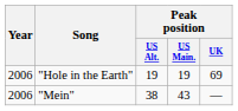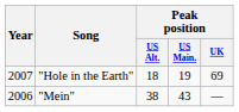 <table class="wikitable">
 <tr>
 <th rowspan="2">Year</th>
 <th rowspan="2">Song</th>
 <th colspan="3">Peak<br>position</th>
 </tr>
 <tr>
 <th style="width:3em;font-size:75%"><a href='#'>US Alt.</a><br></th>
 <th style="width:3em;font-size:75%"><a href='#'>US Main.</a></th>
 <th style="width:3em;font-size:75%"><a href='#'>UK</a><br></th>
 </tr>
 <tr>
-<td>2006</td>
+<td>2007</td>
 <td>"Hole in the Earth"</td>
-<td style="text-align:center;">19</td>
+<td style="text-align:center;">18</td>
 <td style="text-align:center;">19</td>
 <td style="text-align:center;">69</td>
 </tr>
 <tr>
 <td>2006</td>
 <td>"Mein"</td>
 <td style="text-align:center;">38</td>
 <td style="text-align:center;">43</td>
 <td style="text-align:center;">—</td>
 </tr>
 </table>
